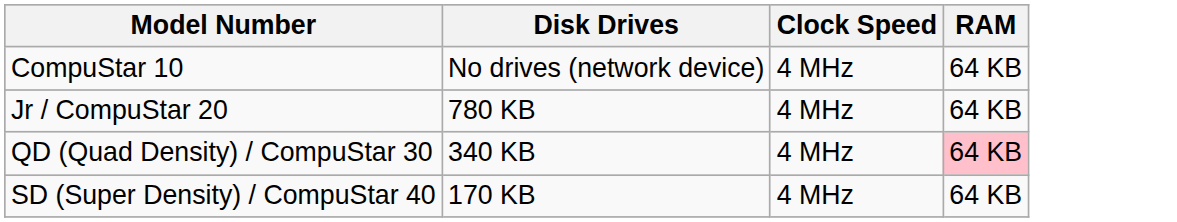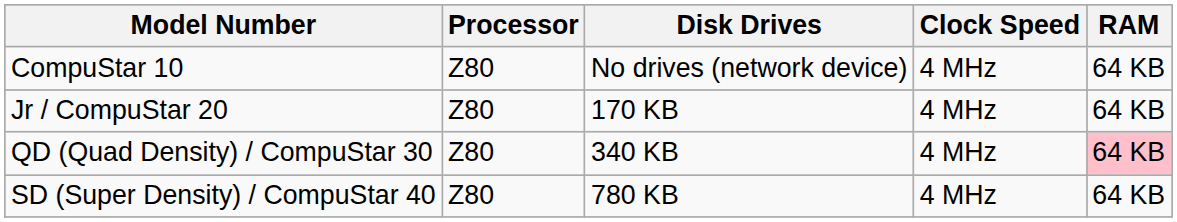 <table class="wikitable">
 <tr>
 <th>Model Number</th>
+<th>Processor</th>
 <th>Disk Drives</th>
 <th>Clock Speed</th>
 <th>RAM</th>
 </tr>
 <tr>
 <td>CompuStar 10</td>
+<td>Z80</td>
 <td>No drives (network device)</td>
 <td>4 MHz</td>
 <td>64 KB</td>
 </tr>
 <tr>
 <td>Jr / CompuStar 20</td>
-<td>780 KB</td>
+<td>Z80</td>
+<td>170 KB</td>
 <td>4 MHz</td>
 <td>64 KB</td>
 </tr>
 <tr>
 <td>QD (Quad Density) / CompuStar 30</td>
+<td>Z80</td>
 <td>340 KB</td>
 <td>4 MHz</td>
 <td style="background: pink;">64 KB</td>
 </tr>
 <tr>
 <td>SD (Super Density) / CompuStar 40</td>
-<td>170 KB</td>
+<td>Z80</td>
+<td>780 KB</td>
 <td>4 MHz</td>
 <td>64 KB</td>
 </tr>
 </table>
